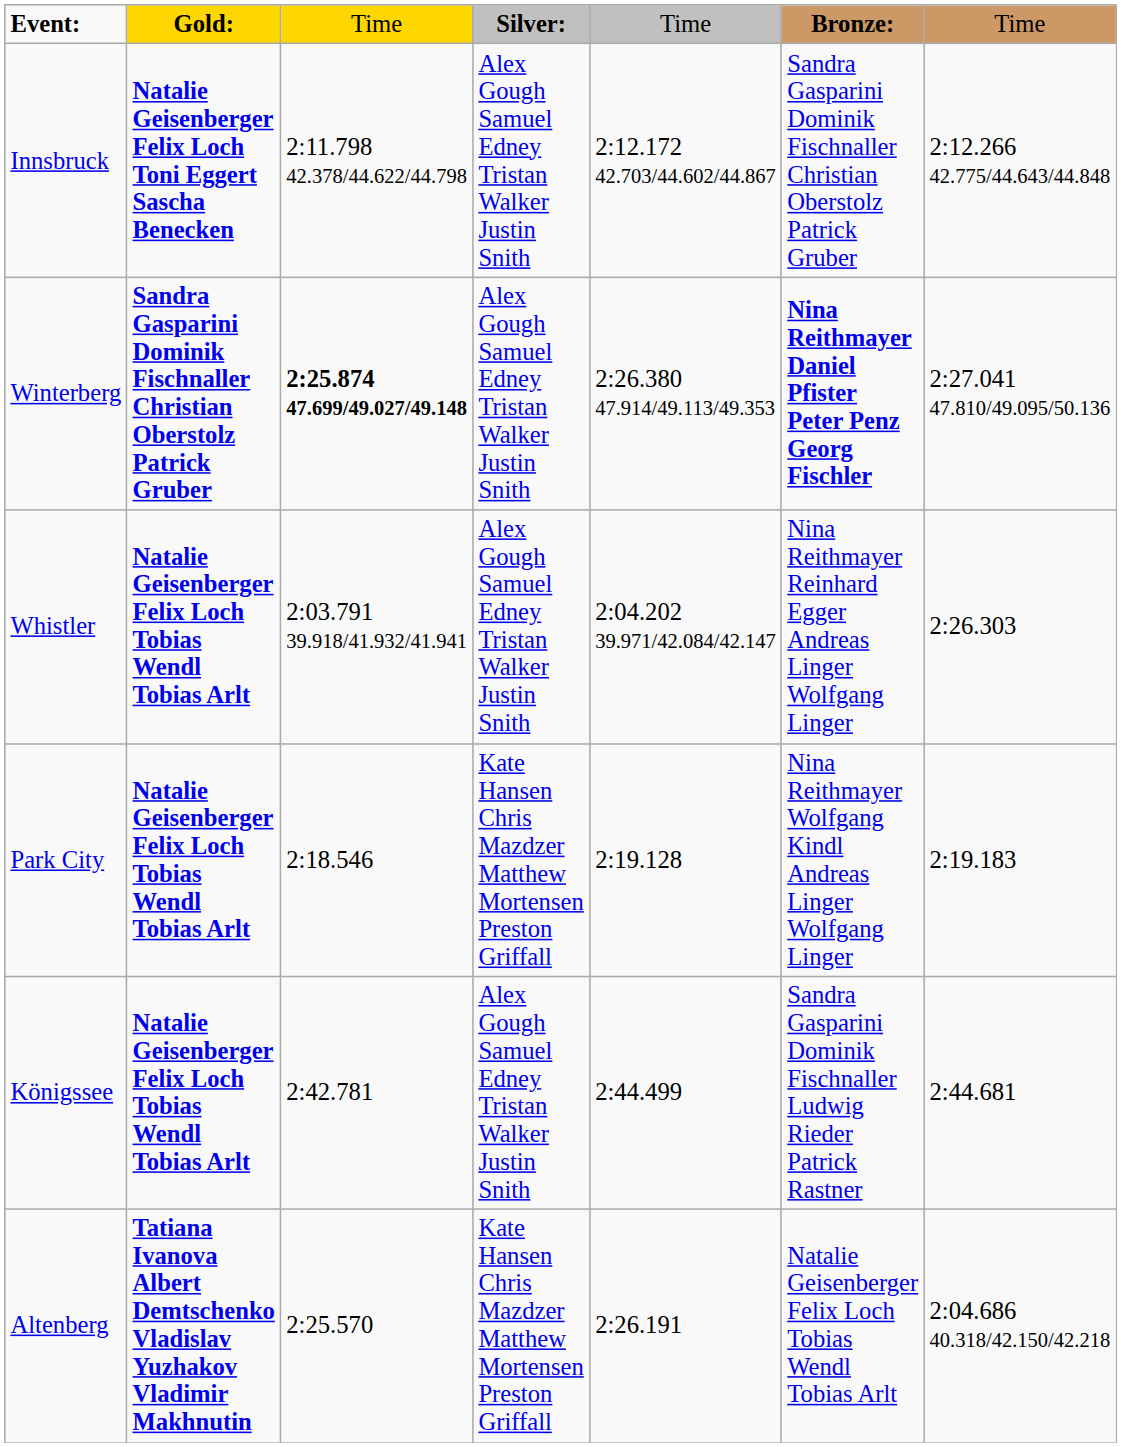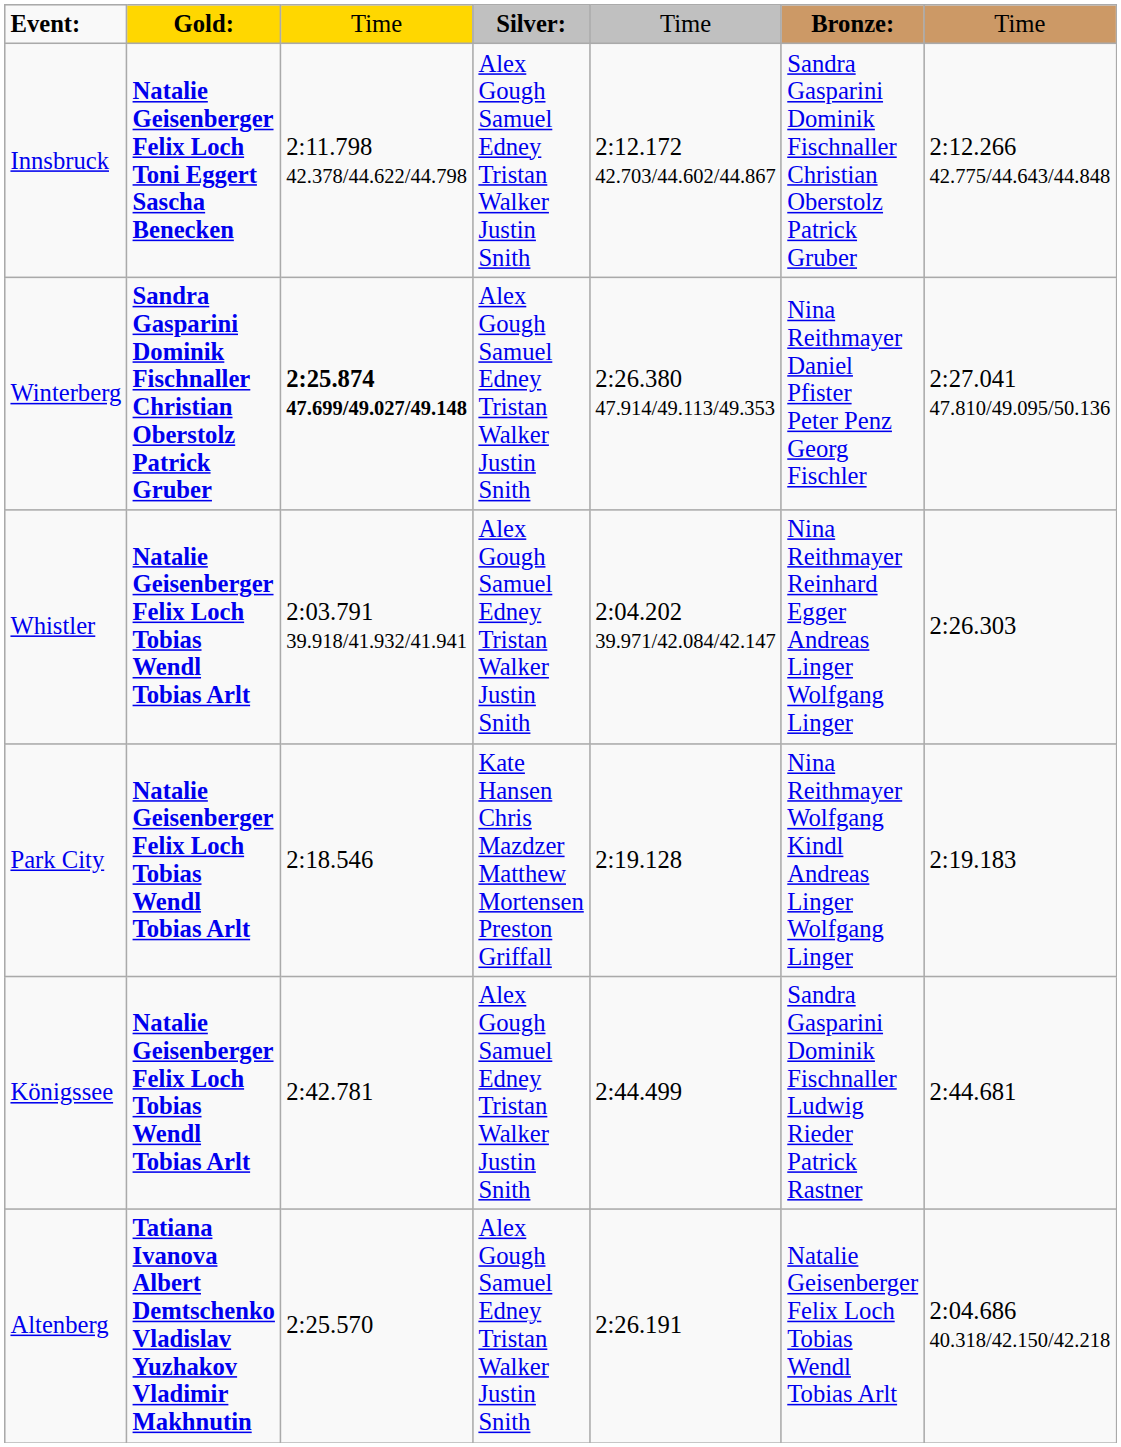 <table class="wikitable" style="width:85%;">
 <tr>
 <td><strong>Event:</strong></td>
 <td !  style="text-align:center; background:gold;"><strong>Gold:</strong></td>
 <td !  style="text-align:center; background:gold;">Time</td>
 <td !  style="text-align:center; background:silver;"><strong>Silver:</strong></td>
 <td !  style="text-align:center; background:silver;">Time</td>
 <td !  style="text-align:center; background:#c96;"><strong>Bronze:</strong></td>
 <td !  style="text-align:center; background:#c96;">Time</td>
 </tr>
 <tr>
 <td><a href='#'>Innsbruck</a></td>
 <td><strong><a href='#'>Natalie Geisenberger</a><br><a href='#'>Felix Loch</a><br><a href='#'>Toni Eggert</a><br><a href='#'>Sascha Benecken</a></strong><br><small></small></td>
 <td>2:11.798<br><small>42.378/44.622/44.798</small></td>
 <td><a href='#'>Alex Gough</a><br><a href='#'>Samuel Edney</a><br><a href='#'>Tristan Walker</a><br><a href='#'>Justin Snith</a><br><small></small></td>
 <td>2:12.172<br><small>42.703/44.602/44.867</small></td>
 <td><a href='#'>Sandra Gasparini</a><br><a href='#'>Dominik Fischnaller</a><br><a href='#'>Christian Oberstolz</a><br><a href='#'>Patrick Gruber</a><br><small></small></td>
 <td>2:12.266<br><small>42.775/44.643/44.848</small></td>
 </tr>
 <tr>
 <td><a href='#'>Winterberg</a></td>
 <td><strong><a href='#'>Sandra Gasparini</a><br><a href='#'>Dominik Fischnaller</a><br><a href='#'>Christian Oberstolz</a><br><a href='#'>Patrick Gruber</a></strong><br><small></small></td>
 <td><strong>2:25.874<br><small>47.699/49.027/49.148</small></strong></td>
 <td><a href='#'>Alex Gough</a><br><a href='#'>Samuel Edney</a><br><a href='#'>Tristan Walker</a><br><a href='#'>Justin Snith</a><br><small></small></td>
 <td>2:26.380<br><small>47.914/49.113/49.353</small></td>
-<td><strong><a href='#'>Nina Reithmayer</a><br><a href='#'>Daniel Pfister</a><br><a href='#'>Peter Penz</a><br><a href='#'>Georg Fischler</a><br><small></small></strong></td>
+<td><a href='#'>Nina Reithmayer</a><br><a href='#'>Daniel Pfister</a><br><a href='#'>Peter Penz</a><br><a href='#'>Georg Fischler</a><br><small></small></td>
 <td>2:27.041<br><small>47.810/49.095/50.136</small></td>
 </tr>
 <tr>
 <td><a href='#'>Whistler</a></td>
 <td><strong><a href='#'>Natalie Geisenberger</a><br><a href='#'>Felix Loch</a><br><a href='#'>Tobias Wendl</a><br><a href='#'>Tobias Arlt</a></strong><br><small></small></td>
 <td>2:03.791<br><small>39.918/41.932/41.941</small></td>
 <td><a href='#'>Alex Gough</a><br><a href='#'>Samuel Edney</a><br><a href='#'>Tristan Walker</a><br><a href='#'>Justin Snith</a><br><small></small></td>
 <td>2:04.202<br><small>39.971/42.084/42.147</small></td>
 <td><a href='#'>Nina Reithmayer</a><br><a href='#'>Reinhard Egger</a><br><a href='#'>Andreas Linger</a><br><a href='#'>Wolfgang Linger</a><br><small></small></td>
 <td>2:26.303<br><small></small></td>
 </tr>
 <tr>
 <td><a href='#'>Park City</a></td>
 <td><strong><a href='#'>Natalie Geisenberger</a><br><a href='#'>Felix Loch</a><br><a href='#'>Tobias Wendl</a><br><a href='#'>Tobias Arlt</a></strong><br><small></small></td>
 <td>2:18.546<br><small></small></td>
 <td><a href='#'>Kate Hansen</a><br><a href='#'>Chris Mazdzer</a><br><a href='#'>Matthew Mortensen</a><br><a href='#'>Preston Griffall</a><br><small></small></td>
 <td>2:19.128<br><small></small></td>
 <td><a href='#'>Nina Reithmayer</a><br><a href='#'>Wolfgang Kindl</a><br><a href='#'>Andreas Linger</a><br><a href='#'>Wolfgang Linger</a><br><small></small></td>
 <td>2:19.183<br><small></small></td>
 </tr>
 <tr>
 <td><a href='#'>Königssee</a></td>
 <td><strong><a href='#'>Natalie Geisenberger</a><br><a href='#'>Felix Loch</a><br><a href='#'>Tobias Wendl</a><br><a href='#'>Tobias Arlt</a></strong><br><small></small></td>
 <td>2:42.781<br><small></small></td>
 <td><a href='#'>Alex Gough</a><br><a href='#'>Samuel Edney</a><br><a href='#'>Tristan Walker</a><br><a href='#'>Justin Snith</a><br><small></small></td>
 <td>2:44.499<br><small></small></td>
 <td><a href='#'>Sandra Gasparini</a><br><a href='#'>Dominik Fischnaller</a><br><a href='#'>Ludwig Rieder</a><br><a href='#'>Patrick Rastner</a><br><small></small></td>
 <td>2:44.681<br><small></small></td>
 </tr>
 <tr>
 <td><a href='#'>Altenberg</a></td>
 <td><strong><a href='#'>Tatiana Ivanova</a><br><a href='#'>Albert Demtschenko</a><br><a href='#'>Vladislav Yuzhakov</a><br><a href='#'>Vladimir Makhnutin</a></strong><br><small></small></td>
 <td>2:25.570<br><small></small></td>
-<td><a href='#'>Kate Hansen</a><br><a href='#'>Chris Mazdzer</a><br><a href='#'>Matthew Mortensen</a><br><a href='#'>Preston Griffall</a><br><small></small></td>
+<td><a href='#'>Alex Gough</a><br><a href='#'>Samuel Edney</a><br><a href='#'>Tristan Walker</a><br><a href='#'>Justin Snith</a><br><small></small></td>
 <td>2:26.191<br><small></small></td>
 <td><a href='#'>Natalie Geisenberger</a><br><a href='#'>Felix Loch</a><br><a href='#'>Tobias Wendl</a><br><a href='#'>Tobias Arlt</a><br><small></small></td>
 <td>2:04.686<br><small>40.318/42.150/42.218</small></td>
 </tr>
 </table>
